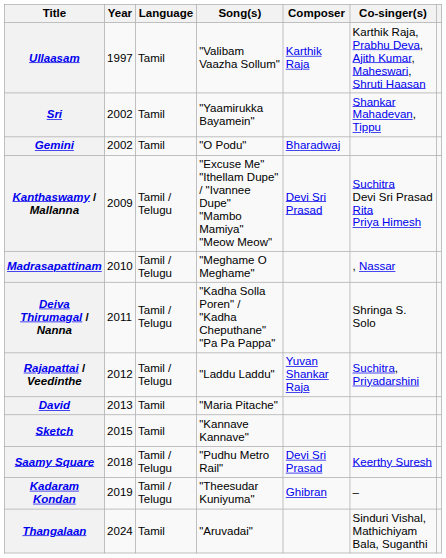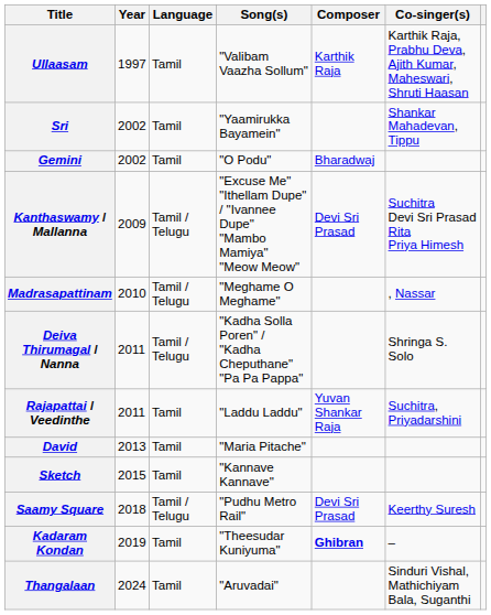 <table class="wikitable plainrowheaders sortable">
 <tr>
 <th scope="col" style="width:20%;">Title</th>
 <th scope="col" style="width:5%;">Year</th>
 <th scope="col">Language</th>
 <th>Song(s)</th>
 <th>Composer</th>
 <th class="unsortable">Co-singer(s)</th>
 <th class="unsortable"></th>
 </tr>
 <tr>
 <th scope="row"><em><a href='#'>Ullaasam</a></em></th>
 <td>1997</td>
 <td>Tamil</td>
 <td>"Valibam Vaazha Sollum"</td>
 <td><a href='#'>Karthik Raja</a></td>
 <td>Karthik Raja, <br> <a href='#'>Prabhu Deva</a>, <br> <a href='#'>Ajith Kumar</a>, <br> <a href='#'>Maheswari</a>, <br> <a href='#'>Shruti Haasan</a></td>
 <td style="text-align: center;"></td>
 </tr>
 <tr>
 <th scope="row"><em><a href='#'>Sri</a></em></th>
 <td>2002</td>
 <td>Tamil</td>
 <td>"Yaamirukka Bayamein"</td>
 <td></td>
 <td><a href='#'>Shankar Mahadevan</a>, <a href='#'>Tippu</a></td>
 <td style="text-align: center;"> <br></td>
 </tr>
 <tr>
 <th scope="row"><em><a href='#'>Gemini</a></em></th>
 <td>2002</td>
 <td>Tamil</td>
 <td>"O Podu"</td>
 <td><a href='#'>Bharadwaj</a></td>
 <td></td>
 <td style="text-align: center;"></td>
 </tr>
 <tr>
 <th scope="row"><em><a href='#'>Kanthaswamy</a></em> / <em>Mallanna</em></th>
 <td>2009</td>
 <td>Tamil / Telugu</td>
 <td>"Excuse Me" <br>"Ithellam Dupe" / "Ivannee Dupe" <br>"Mambo Mamiya" <br>"Meow Meow"</td>
 <td><a href='#'>Devi Sri Prasad</a></td>
 <td><a href='#'>Suchitra</a> <br> Devi Sri Prasad <br> <a href='#'>Rita</a> <br> <a href='#'>Priya Himesh</a></td>
 <td style="text-align: center;"> <br></td>
 </tr>
 <tr>
 <th scope="row"><em><a href='#'>Madrasapattinam</a></em></th>
 <td>2010</td>
 <td>Tamil / Telugu</td>
 <td>"Meghame O Meghame"</td>
 <td></td>
 <td>, <a href='#'>Nassar</a></td>
 <td style="text-align: center;"></td>
 </tr>
 <tr>
 <th scope="row"><em><a href='#'>Deiva Thirumagal</a></em> / <em>Nanna</em></th>
 <td>2011</td>
 <td>Tamil / Telugu</td>
 <td>"Kadha Solla Poren" / "Kadha Cheputhane" <br>"Pa Pa Pappa"</td>
 <td></td>
 <td>Shringa S. <br> Solo</td>
 <td style="text-align: center;"></td>
 </tr>
 <tr>
 <th scope="row"><em><a href='#'>Rajapattai</a></em> / <em>Veedinthe</em></th>
-<td>2012</td>
-<td>Tamil / Telugu</td>
+<td>2011</td>
+<td>Tamil</td>
 <td>"Laddu Laddu"</td>
 <td><a href='#'>Yuvan Shankar Raja</a></td>
 <td><a href='#'>Suchitra</a>, <a href='#'>Priyadarshini</a></td>
 <td style="text-align: center;"> <br></td>
 </tr>
 <tr>
 <th scope="row"><em><a href='#'>David</a></em></th>
 <td>2013</td>
 <td>Tamil</td>
 <td>"Maria Pitache"</td>
 <td></td>
 <td></td>
 <td style="text-align: center;"></td>
 </tr>
 <tr>
 <th scope="row"><a href='#'><em>Sketch</em></a></th>
 <td>2015</td>
 <td>Tamil</td>
 <td>"Kannave Kannave"</td>
 <td></td>
 <td></td>
 <td style="text-align: center;"></td>
 </tr>
 <tr>
 <th scope="row"><em><a href='#'>Saamy Square</a></em></th>
 <td>2018</td>
 <td>Tamil / Telugu</td>
 <td>"Pudhu Metro Rail"</td>
 <td><a href='#'>Devi Sri Prasad</a></td>
 <td><a href='#'>Keerthy Suresh</a></td>
 <td style="text-align: center;"></td>
 </tr>
 <tr>
 <th scope="row"><em><a href='#'>Kadaram Kondan</a></em></th>
 <td>2019</td>
-<td>Tamil / Telugu</td>
+<td>Tamil</td>
 <td>"Theesudar Kuniyuma"</td>
-<td><a href='#'>Ghibran</a></td>
+<td><strong><a href='#'>Ghibran</a></strong></td>
 <td>–</td>
 <td style="text-align: center;"></td>
 </tr>
 <tr>
 <th scope="row"><em><a href='#'>Thangalaan</a></em></th>
 <td>2024</td>
 <td>Tamil</td>
 <td>"Aruvadai"</td>
 <td></td>
 <td>Sinduri Vishal, Mathichiyam Bala, Suganthi</td>
 <td style="text-align: center;"></td>
 </tr>
 </table>
